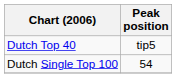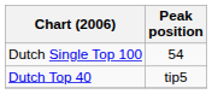 <table class="wikitable">
 <tr>
 <th align="left">Chart (2006)</th>
 <th align="left">Peak<br>position</th>
 </tr>
 <tr>
+<td align="left">Dutch <a href='#'>Single Top 100</a></td>
+<td align="center">54</td>
+</tr>
+<tr>
 <td align="left"><a href='#'>Dutch Top 40</a></td>
 <td align="center">tip5</td>
 </tr>
 <tr>
-<td align="left">Dutch <a href='#'>Single Top 100</a></td>
-<td align="center">54</td>
-</tr>
-<tr>
 </tr>
 </table>
